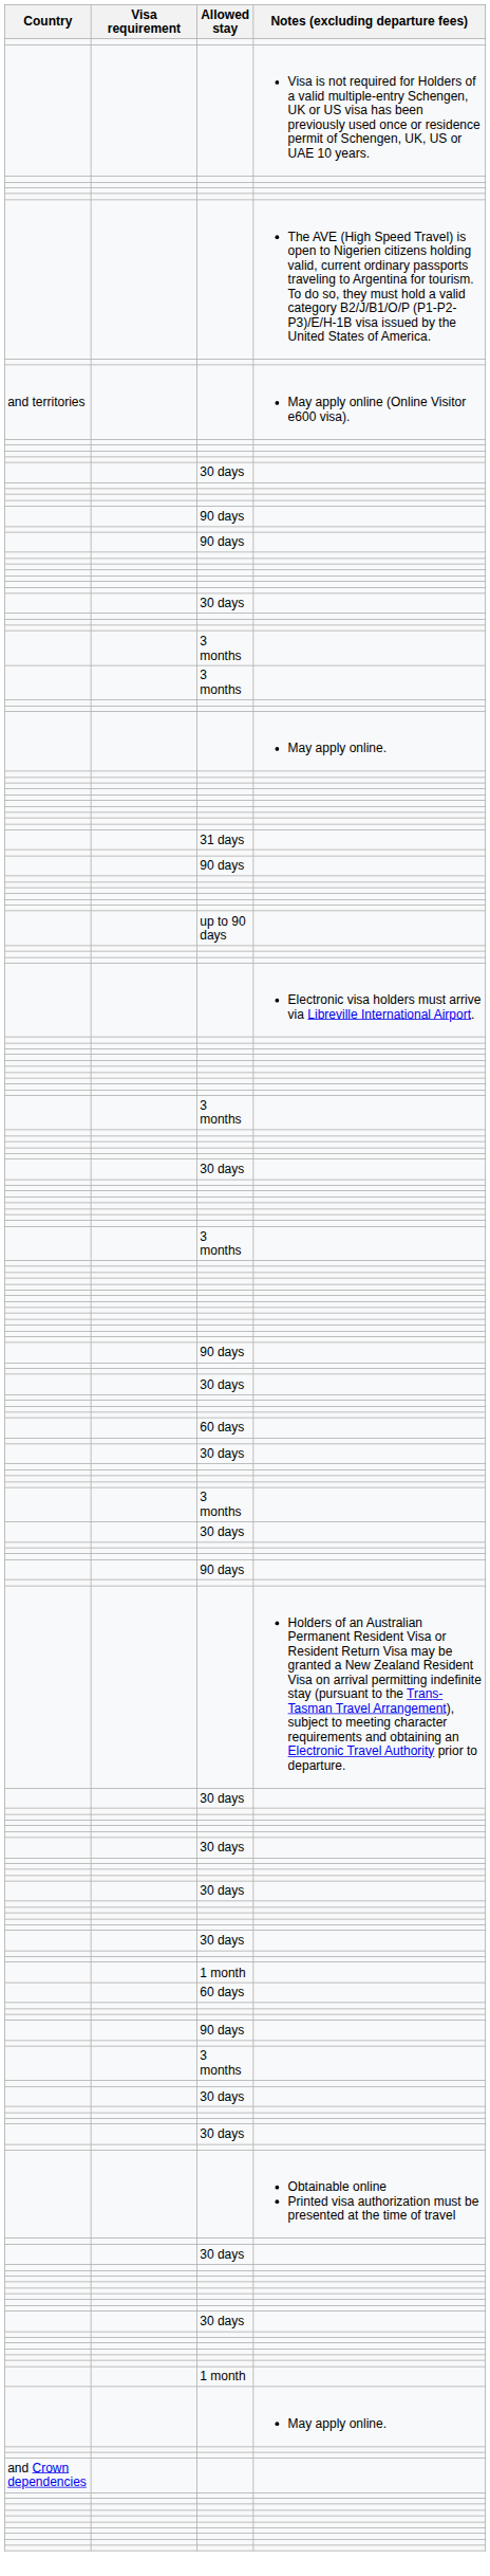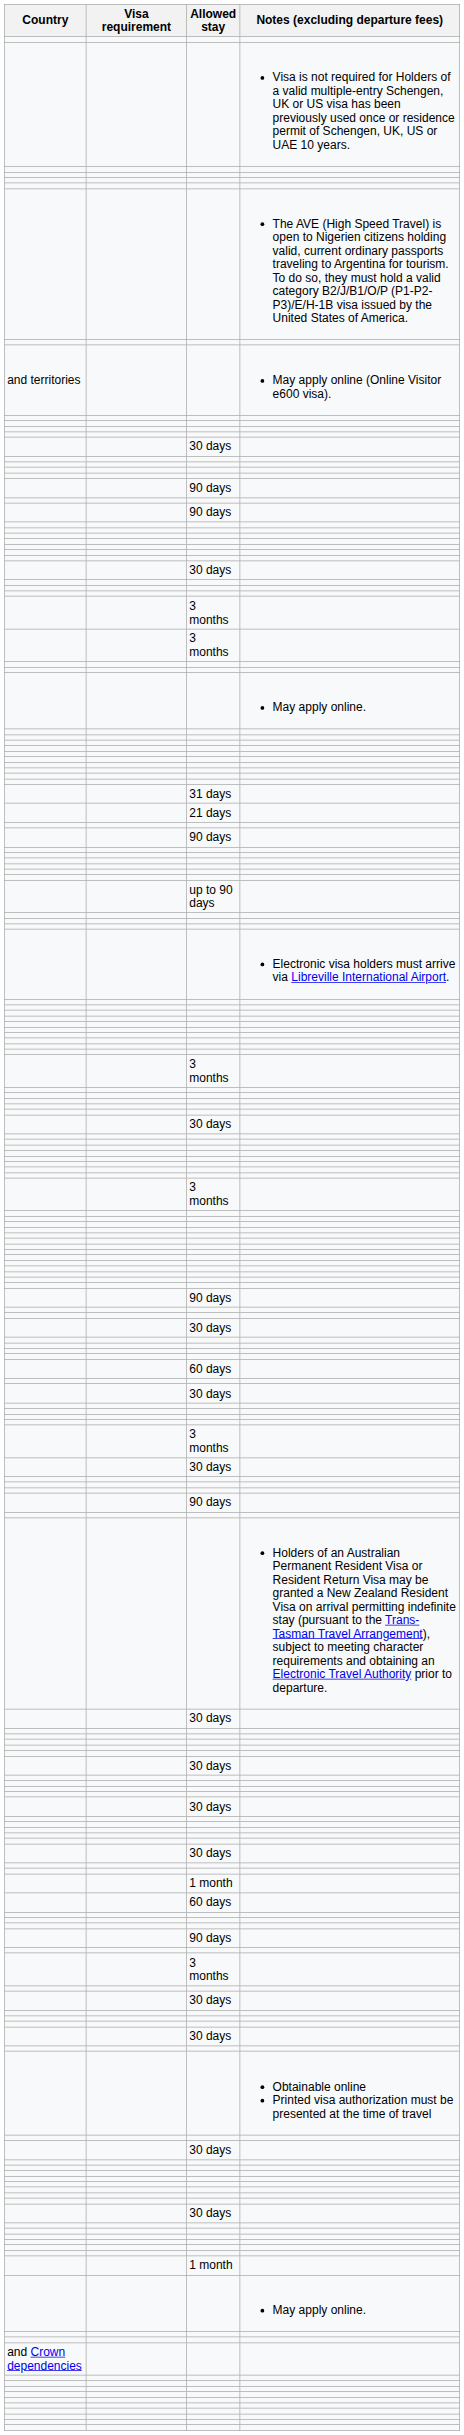 <table class="wikitable sortable sticky-header" style="background:#f8f9faff;">
 <tr>
 <th width="18%">Country</th>
 <th width="22%">Visa requirement</th>
 <th>Allowed stay</th>
 <th>Notes (excluding departure fees)</th>
 </tr>
 <tr>
 <td></td>
 <td></td>
 <td></td>
 <td></td>
 </tr>
 <tr>
 <td></td>
 <td></td>
 <td></td>
 <td><br><ul><li>Visa is not required for Holders of a valid multiple-entry Schengen, UK or US visa has been previously used once or residence permit of Schengen, UK, US or UAE 10 years.</li></ul></td>
 </tr>
 <tr>
 <td></td>
 <td></td>
 <td></td>
 <td></td>
 </tr>
 <tr>
 <td></td>
 <td></td>
 <td></td>
 <td></td>
 </tr>
 <tr>
 <td></td>
 <td></td>
 <td></td>
 <td></td>
 </tr>
 <tr>
 <td></td>
 <td></td>
 <td></td>
 <td></td>
 </tr>
 <tr>
 <td></td>
 <td></td>
 <td></td>
 <td><br><ul><li>The AVE (High Speed Travel) is open to Nigerien citizens holding valid, current ordinary passports traveling to Argentina for tourism. To do so, they must hold a valid category B2/J/B1/O/P (P1-P2-P3)/E/H-1B visa issued by the United States of America.</li></ul></td>
 </tr>
 <tr>
 <td></td>
 <td></td>
 <td></td>
 <td></td>
 </tr>
 <tr>
 <td> and territories</td>
 <td></td>
 <td></td>
 <td><br><ul><li>May apply online (Online Visitor e600 visa).</li></ul></td>
 </tr>
 <tr>
 <td></td>
 <td></td>
 <td></td>
 <td></td>
 </tr>
 <tr>
 <td></td>
 <td></td>
 <td></td>
 <td></td>
 </tr>
 <tr>
 <td></td>
 <td></td>
 <td></td>
 <td></td>
 </tr>
 <tr>
 <td></td>
 <td></td>
 <td></td>
 <td></td>
 </tr>
 <tr>
 <td></td>
 <td></td>
 <td>30 days</td>
 <td></td>
 </tr>
 <tr>
 <td></td>
 <td></td>
 <td></td>
 <td></td>
 </tr>
 <tr>
 <td></td>
 <td></td>
 <td></td>
 <td></td>
 </tr>
 <tr>
 <td></td>
 <td></td>
 <td></td>
 <td></td>
 </tr>
 <tr>
 <td></td>
 <td></td>
 <td></td>
 <td></td>
 </tr>
 <tr>
 <td></td>
 <td></td>
 <td>90 days</td>
 <td></td>
 </tr>
 <tr>
 <td></td>
 <td></td>
 <td></td>
 <td></td>
 </tr>
 <tr>
 <td></td>
 <td></td>
 <td>90 days</td>
 <td></td>
 </tr>
 <tr>
 <td></td>
 <td></td>
 <td></td>
 <td></td>
 </tr>
 <tr>
 <td></td>
 <td></td>
 <td></td>
 <td></td>
 </tr>
 <tr>
 <td></td>
 <td></td>
 <td></td>
 <td></td>
 </tr>
 <tr>
 <td></td>
 <td></td>
 <td></td>
 <td></td>
 </tr>
 <tr>
 <td></td>
 <td></td>
 <td></td>
 <td></td>
 </tr>
 <tr>
 <td></td>
 <td></td>
 <td></td>
 <td></td>
 </tr>
 <tr>
 <td></td>
 <td></td>
 <td></td>
 <td></td>
 </tr>
 <tr>
 <td></td>
 <td></td>
 <td>30 days</td>
 <td></td>
 </tr>
 <tr>
 <td></td>
 <td></td>
 <td></td>
 <td></td>
 </tr>
 <tr>
 <td></td>
 <td></td>
 <td></td>
 <td></td>
 </tr>
 <tr>
 <td></td>
 <td></td>
 <td></td>
 <td></td>
 </tr>
 <tr>
 <td></td>
 <td></td>
 <td>3 months</td>
 <td></td>
 </tr>
 <tr>
 <td></td>
 <td></td>
 <td>3 months</td>
 <td></td>
 </tr>
 <tr>
 <td></td>
 <td></td>
 <td></td>
 <td></td>
 </tr>
 <tr>
 <td></td>
 <td></td>
 <td></td>
 <td></td>
 </tr>
 <tr>
 <td></td>
 <td></td>
 <td></td>
 <td><br><ul><li>May apply online.</li></ul></td>
 </tr>
 <tr>
 <td></td>
 <td></td>
 <td></td>
 <td></td>
 </tr>
 <tr>
 <td></td>
 <td></td>
 <td></td>
 <td></td>
 </tr>
 <tr>
 <td></td>
 <td></td>
 <td></td>
 <td></td>
 </tr>
 <tr>
 <td></td>
 <td></td>
 <td></td>
 <td></td>
 </tr>
 <tr>
 <td></td>
 <td></td>
 <td></td>
 <td></td>
 </tr>
 <tr>
 <td></td>
 <td></td>
 <td></td>
 <td></td>
 </tr>
 <tr>
 <td></td>
 <td></td>
 <td></td>
 <td></td>
 </tr>
 <tr>
 <td></td>
 <td></td>
 <td></td>
 <td></td>
 </tr>
 <tr>
 <td></td>
 <td></td>
 <td></td>
 <td></td>
 </tr>
 <tr>
 <td></td>
 <td></td>
 <td></td>
 <td></td>
 </tr>
 <tr>
 <td></td>
 <td></td>
 <td>31 days</td>
+<td></td>
+</tr>
+<tr>
+<td></td>
+<td></td>
+<td>21 days</td>
 <td></td>
 </tr>
 <tr>
 <td></td>
 <td></td>
 <td></td>
 <td></td>
 </tr>
 <tr>
 <td></td>
 <td></td>
 <td>90 days</td>
 <td></td>
 </tr>
 <tr>
 <td></td>
 <td></td>
 <td></td>
 <td></td>
 </tr>
 <tr>
 <td></td>
 <td></td>
 <td></td>
 <td></td>
 </tr>
 <tr>
 <td></td>
 <td></td>
 <td></td>
 <td></td>
 </tr>
 <tr>
 <td></td>
 <td></td>
 <td></td>
 <td></td>
 </tr>
 <tr>
 <td></td>
 <td></td>
 <td></td>
 <td></td>
 </tr>
 <tr>
 <td></td>
 <td></td>
 <td></td>
 <td></td>
 </tr>
 <tr>
 <td></td>
 <td></td>
 <td>up to 90 days</td>
 <td><br></td>
 </tr>
 <tr>
 <td></td>
 <td></td>
 <td></td>
 <td></td>
 </tr>
 <tr>
 <td></td>
 <td></td>
 <td></td>
 <td></td>
 </tr>
 <tr>
 <td></td>
 <td></td>
 <td></td>
 <td></td>
 </tr>
 <tr>
 <td></td>
 <td></td>
 <td></td>
 <td><br><ul><li>Electronic visa holders must arrive via <a href='#'>Libreville International Airport</a>.</li></ul></td>
 </tr>
 <tr>
 <td></td>
 <td></td>
 <td></td>
 <td></td>
 </tr>
 <tr>
 <td></td>
 <td></td>
 <td></td>
 <td></td>
 </tr>
 <tr>
 <td></td>
 <td></td>
 <td></td>
 <td></td>
 </tr>
 <tr>
 <td></td>
 <td></td>
 <td></td>
 <td></td>
 </tr>
 <tr>
 <td></td>
 <td></td>
 <td></td>
 <td></td>
 </tr>
 <tr>
 <td></td>
 <td></td>
 <td></td>
 <td></td>
 </tr>
 <tr>
 <td></td>
 <td></td>
 <td></td>
 <td></td>
 </tr>
 <tr>
 <td></td>
 <td></td>
 <td></td>
 <td></td>
 </tr>
 <tr>
 <td></td>
 <td></td>
 <td></td>
 <td></td>
 </tr>
 <tr>
 <td></td>
 <td></td>
 <td></td>
 <td></td>
 </tr>
 <tr>
 <td></td>
 <td></td>
 <td>3 months</td>
 <td></td>
 </tr>
 <tr>
 <td></td>
 <td></td>
 <td></td>
 <td></td>
 </tr>
 <tr>
 <td></td>
 <td></td>
 <td></td>
 <td></td>
 </tr>
 <tr>
 <td></td>
 <td></td>
 <td></td>
 <td></td>
 </tr>
 <tr>
 <td></td>
 <td></td>
 <td></td>
 <td></td>
 </tr>
 <tr>
 <td></td>
 <td></td>
 <td></td>
 <td></td>
 </tr>
 <tr>
 <td></td>
 <td></td>
 <td>30 days</td>
 <td></td>
 </tr>
 <tr>
 <td></td>
 <td></td>
 <td></td>
 <td></td>
 </tr>
 <tr>
 <td></td>
 <td></td>
 <td></td>
 <td></td>
 </tr>
 <tr>
 <td></td>
 <td></td>
 <td></td>
 <td></td>
 </tr>
 <tr>
 <td></td>
 <td></td>
 <td></td>
 <td></td>
 </tr>
 <tr>
 <td></td>
 <td></td>
 <td></td>
 <td></td>
 </tr>
 <tr>
 <td></td>
 <td></td>
 <td></td>
 <td></td>
 </tr>
 <tr>
 <td></td>
 <td></td>
 <td></td>
 <td></td>
 </tr>
 <tr>
 <td></td>
 <td></td>
 <td></td>
 <td></td>
 </tr>
 <tr>
 <td></td>
 <td></td>
 <td>3 months</td>
 <td></td>
 </tr>
 <tr>
 <td></td>
 <td></td>
 <td></td>
 <td></td>
 </tr>
 <tr>
 <td></td>
 <td></td>
 <td></td>
 <td></td>
 </tr>
 <tr>
 <td></td>
 <td></td>
 <td></td>
 <td></td>
 </tr>
 <tr>
 <td></td>
 <td></td>
 <td></td>
 <td></td>
 </tr>
 <tr>
 <td></td>
 <td></td>
 <td></td>
 <td></td>
 </tr>
 <tr>
 <td></td>
 <td></td>
 <td></td>
 <td></td>
 </tr>
 <tr>
 <td></td>
 <td></td>
 <td></td>
 <td></td>
 </tr>
 <tr>
 <td></td>
 <td></td>
 <td></td>
 <td></td>
 </tr>
 <tr>
 <td></td>
 <td></td>
 <td></td>
 <td></td>
 </tr>
 <tr>
 <td></td>
 <td></td>
 <td></td>
 <td></td>
 </tr>
 <tr>
 <td></td>
 <td></td>
 <td></td>
 <td></td>
 </tr>
 <tr>
 <td></td>
 <td></td>
 <td></td>
 <td></td>
 </tr>
 <tr>
 <td></td>
 <td></td>
 <td></td>
 <td></td>
 </tr>
 <tr>
 <td></td>
 <td></td>
 <td></td>
 <td></td>
 </tr>
 <tr>
 <td></td>
 <td></td>
 <td>90 days</td>
 <td></td>
 </tr>
 <tr>
 <td></td>
 <td></td>
 <td></td>
 <td></td>
 </tr>
 <tr>
 <td></td>
 <td></td>
 <td></td>
 <td></td>
 </tr>
 <tr>
 <td></td>
 <td></td>
 <td>30 days</td>
 <td></td>
 </tr>
 <tr>
 <td></td>
 <td></td>
 <td></td>
 <td></td>
 </tr>
 <tr>
 <td></td>
 <td></td>
 <td></td>
 <td></td>
 </tr>
 <tr>
 <td></td>
 <td></td>
 <td></td>
 <td></td>
 </tr>
 <tr>
 <td></td>
 <td></td>
 <td></td>
 <td></td>
 </tr>
 <tr>
 <td></td>
 <td></td>
 <td>60 days</td>
 <td></td>
 </tr>
 <tr>
 <td></td>
 <td></td>
 <td></td>
 <td></td>
 </tr>
 <tr>
 <td></td>
 <td></td>
 <td>30 days</td>
 <td></td>
 </tr>
 <tr>
 <td></td>
 <td></td>
 <td></td>
 <td></td>
 </tr>
 <tr>
 <td></td>
 <td></td>
 <td></td>
 <td></td>
 </tr>
 <tr>
 <td></td>
 <td></td>
 <td></td>
 <td></td>
 </tr>
 <tr>
 <td></td>
 <td></td>
 <td></td>
 <td></td>
 </tr>
 <tr>
 <td></td>
 <td></td>
 <td>3 months</td>
 <td></td>
 </tr>
 <tr>
 <td></td>
 <td></td>
 <td>30 days</td>
 <td></td>
 </tr>
 <tr>
 <td></td>
 <td></td>
 <td></td>
 <td></td>
 </tr>
 <tr>
 <td></td>
 <td></td>
 <td></td>
 <td></td>
 </tr>
 <tr>
 <td></td>
 <td></td>
 <td></td>
 <td></td>
 </tr>
 <tr>
 <td></td>
 <td></td>
 <td>90 days</td>
 <td></td>
 </tr>
 <tr>
 <td></td>
 <td></td>
 <td></td>
 <td></td>
 </tr>
 <tr>
 <td></td>
 <td></td>
 <td></td>
 <td><br><ul><li>Holders of an Australian Permanent Resident Visa or Resident Return Visa may be granted a New Zealand Resident Visa on arrival permitting indefinite stay (pursuant to the <a href='#'>Trans-Tasman Travel Arrangement</a>), subject to meeting character requirements and obtaining an <a href='#'>Electronic Travel Authority</a> prior to departure.</li></ul></td>
 </tr>
 <tr>
 <td></td>
 <td></td>
 <td>30 days</td>
 <td></td>
 </tr>
 <tr>
 <td></td>
 <td></td>
 <td></td>
 <td></td>
 </tr>
 <tr>
 <td></td>
 <td></td>
 <td></td>
 <td></td>
 </tr>
 <tr>
 <td></td>
 <td></td>
 <td></td>
 <td></td>
 </tr>
 <tr>
 <td></td>
 <td></td>
 <td></td>
 <td></td>
 </tr>
 <tr>
 <td></td>
 <td></td>
 <td></td>
 <td></td>
 </tr>
 <tr>
 <td></td>
 <td></td>
 <td>30 days</td>
 <td></td>
 </tr>
 <tr>
 <td></td>
 <td></td>
 <td></td>
 <td></td>
 </tr>
 <tr>
 <td></td>
 <td></td>
 <td></td>
 <td></td>
 </tr>
 <tr>
 <td></td>
 <td></td>
 <td></td>
 <td></td>
 </tr>
 <tr>
 <td></td>
 <td></td>
 <td></td>
 <td></td>
 </tr>
 <tr>
 <td></td>
 <td></td>
 <td>30 days</td>
 <td></td>
 </tr>
 <tr>
 <td></td>
 <td></td>
 <td></td>
 <td></td>
 </tr>
 <tr>
 <td></td>
 <td></td>
 <td></td>
 <td></td>
 </tr>
 <tr>
 <td></td>
 <td></td>
 <td></td>
 <td></td>
 </tr>
 <tr>
 <td></td>
 <td></td>
 <td></td>
 <td></td>
 </tr>
 <tr>
 <td></td>
 <td></td>
 <td></td>
 <td></td>
 </tr>
 <tr>
 <td></td>
 <td></td>
 <td>30 days</td>
 <td></td>
 </tr>
 <tr>
 <td></td>
 <td></td>
 <td></td>
 <td></td>
 </tr>
 <tr>
 <td></td>
 <td></td>
 <td></td>
 <td></td>
 </tr>
 <tr>
 <td></td>
 <td></td>
 <td>1 month</td>
 <td></td>
 </tr>
 <tr>
 <td></td>
 <td></td>
 <td>60 days</td>
 <td></td>
 </tr>
 <tr>
 <td></td>
 <td></td>
 <td></td>
 <td></td>
 </tr>
 <tr>
 <td></td>
 <td></td>
 <td></td>
 <td></td>
 </tr>
 <tr>
 <td></td>
 <td></td>
 <td></td>
 <td></td>
 </tr>
 <tr>
 <td></td>
 <td></td>
 <td>90 days</td>
 <td></td>
 </tr>
 <tr>
 <td></td>
 <td></td>
 <td></td>
 <td></td>
 </tr>
 <tr>
 <td></td>
 <td></td>
 <td>3 months</td>
 <td></td>
 </tr>
 <tr>
 <td></td>
 <td></td>
 <td></td>
 <td></td>
 </tr>
 <tr>
 <td></td>
 <td></td>
 <td>30 days</td>
 <td></td>
 </tr>
 <tr>
 <td></td>
 <td></td>
 <td></td>
 <td></td>
 </tr>
 <tr>
 <td></td>
 <td></td>
 <td></td>
 <td></td>
 </tr>
 <tr>
 <td></td>
 <td></td>
 <td></td>
 <td></td>
 </tr>
 <tr>
 <td></td>
 <td></td>
 <td>30 days</td>
 <td><br></td>
 </tr>
 <tr>
 <td></td>
 <td></td>
 <td></td>
 <td></td>
 </tr>
 <tr>
 <td></td>
 <td></td>
 <td></td>
 <td><br><ul><li>Obtainable online</li><li>Printed visa authorization must be presented at the time of travel</li></ul></td>
 </tr>
 <tr>
 <td></td>
 <td></td>
 <td></td>
 <td></td>
 </tr>
 <tr>
 <td></td>
 <td></td>
 <td>30 days</td>
 <td></td>
 </tr>
 <tr>
 <td></td>
 <td></td>
 <td></td>
 <td></td>
 </tr>
 <tr>
 <td></td>
 <td></td>
 <td></td>
 <td></td>
 </tr>
 <tr>
 <td></td>
 <td></td>
 <td></td>
 <td></td>
 </tr>
 <tr>
 <td></td>
 <td></td>
 <td></td>
 <td></td>
 </tr>
 <tr>
 <td></td>
 <td></td>
 <td></td>
 <td></td>
 </tr>
 <tr>
 <td></td>
 <td></td>
 <td></td>
 <td></td>
 </tr>
 <tr>
 <td></td>
 <td></td>
 <td></td>
 <td></td>
 </tr>
 <tr>
 <td></td>
 <td></td>
 <td></td>
 <td></td>
 </tr>
 <tr>
 <td></td>
 <td></td>
 <td>30 days</td>
 <td></td>
 </tr>
 <tr>
 <td></td>
 <td></td>
 <td></td>
 <td></td>
 </tr>
 <tr>
 <td></td>
 <td></td>
 <td></td>
 <td></td>
 </tr>
 <tr>
 <td></td>
 <td></td>
 <td></td>
 <td></td>
 </tr>
 <tr>
 <td></td>
 <td></td>
 <td></td>
 <td></td>
 </tr>
 <tr>
 <td></td>
 <td></td>
 <td></td>
 <td></td>
 </tr>
 <tr>
 <td></td>
 <td></td>
 <td></td>
 <td></td>
 </tr>
 <tr>
 <td></td>
 <td></td>
 <td>1 month</td>
 <td></td>
 </tr>
 <tr>
 <td></td>
 <td></td>
 <td></td>
 <td><br><ul><li>May apply online.</li></ul></td>
 </tr>
 <tr>
 <td></td>
 <td></td>
 <td></td>
 <td></td>
 </tr>
 <tr>
 <td></td>
 <td></td>
 <td></td>
 <td></td>
 </tr>
 <tr>
 <td> and <a href='#'>Crown dependencies</a></td>
 <td></td>
 <td></td>
 <td></td>
 </tr>
 <tr>
 <td></td>
 <td></td>
 <td></td>
 <td></td>
 </tr>
 <tr>
 <td></td>
 <td></td>
 <td></td>
 <td></td>
 </tr>
 <tr>
 <td></td>
 <td></td>
 <td></td>
 <td></td>
 </tr>
 <tr>
 <td></td>
 <td></td>
 <td></td>
 <td></td>
 </tr>
 <tr>
 <td></td>
 <td></td>
 <td></td>
 <td></td>
 </tr>
 <tr>
 <td></td>
 <td></td>
 <td></td>
 <td></td>
 </tr>
 <tr>
 <td></td>
 <td></td>
 <td></td>
 <td></td>
 </tr>
 <tr>
 <td></td>
 <td></td>
 <td></td>
 <td></td>
 </tr>
 <tr>
 <td></td>
 <td></td>
 <td></td>
 <td></td>
 </tr>
 <tr>
 <td></td>
 <td></td>
 <td></td>
 <td></td>
 </tr>
 </table>
